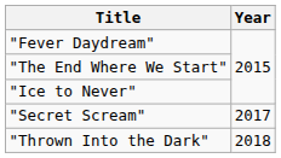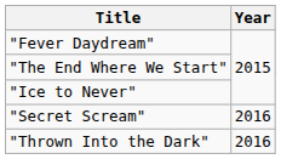 <table class="wikitable">
 <tr>
 <th>Title</th>
 <th>Year</th>
 </tr>
 <tr>
 <td>"Fever Daydream"</td>
 <td rowspan="3">2015</td>
 </tr>
 <tr>
 <td>"The End Where We Start"</td>
 </tr>
 <tr>
 <td>"Ice to Never"</td>
 </tr>
 <tr>
 <td>"Secret Scream"</td>
-<td>2017</td>
+<td>2016</td>
 </tr>
 <tr>
 <td>"Thrown Into the Dark"</td>
-<td>2018</td>
+<td>2016</td>
 </tr>
 </table>
